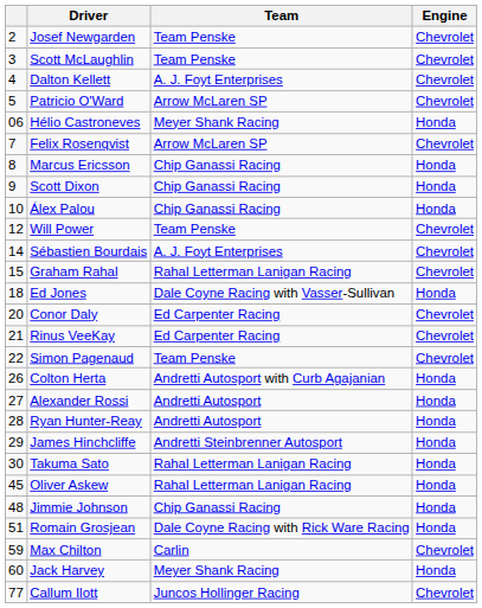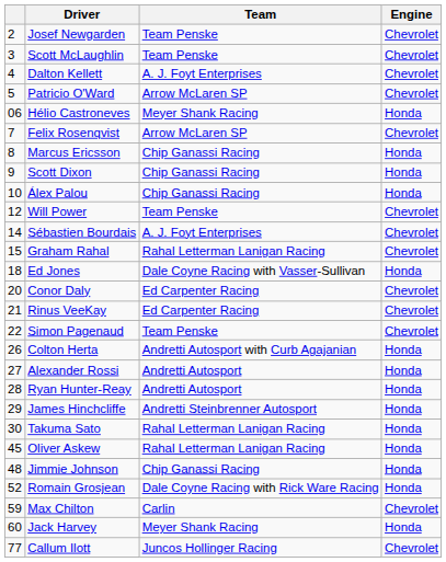 <table class="wikitable" style="font-size: 85%;">
 <tr>
 <th align="center"></th>
 <th>Driver</th>
 <th>Team</th>
 <th>Engine</th>
 </tr>
 <tr>
 <td>2</td>
 <td> <a href='#'>Josef Newgarden</a></td>
 <td><a href='#'>Team Penske</a></td>
 <td><a href='#'>Chevrolet</a></td>
 </tr>
 <tr>
 <td>3</td>
 <td> <a href='#'>Scott McLaughlin</a> <strong></strong></td>
 <td><a href='#'>Team Penske</a></td>
 <td><a href='#'>Chevrolet</a></td>
 </tr>
 <tr>
 <td>4</td>
 <td> <a href='#'>Dalton Kellett</a></td>
 <td><a href='#'>A. J. Foyt Enterprises</a></td>
 <td><a href='#'>Chevrolet</a></td>
 </tr>
 <tr>
 <td>5</td>
 <td> <a href='#'>Patricio O'Ward</a></td>
 <td><a href='#'>Arrow McLaren SP</a></td>
 <td><a href='#'>Chevrolet</a></td>
 </tr>
 <tr>
 <td>06</td>
 <td> <a href='#'>Hélio Castroneves</a></td>
 <td><a href='#'>Meyer Shank Racing</a></td>
 <td><a href='#'>Honda</a></td>
 </tr>
 <tr>
 <td>7</td>
 <td> <a href='#'>Felix Rosenqvist</a></td>
 <td><a href='#'>Arrow McLaren SP</a></td>
 <td><a href='#'>Chevrolet</a></td>
 </tr>
 <tr>
 <td>8</td>
 <td> <a href='#'>Marcus Ericsson</a></td>
 <td><a href='#'>Chip Ganassi Racing</a></td>
 <td><a href='#'>Honda</a></td>
 </tr>
 <tr>
 <td>9</td>
 <td> <a href='#'>Scott Dixon</a></td>
 <td><a href='#'>Chip Ganassi Racing</a></td>
 <td><a href='#'>Honda</a></td>
 </tr>
 <tr>
 <td>10</td>
 <td> <a href='#'>Álex Palou</a></td>
 <td><a href='#'>Chip Ganassi Racing</a></td>
 <td><a href='#'>Honda</a></td>
 </tr>
 <tr>
 <td>12</td>
 <td> <a href='#'>Will Power</a></td>
 <td><a href='#'>Team Penske</a></td>
 <td><a href='#'>Chevrolet</a></td>
 </tr>
 <tr>
 <td>14</td>
 <td> <a href='#'>Sébastien Bourdais</a></td>
 <td><a href='#'>A. J. Foyt Enterprises</a></td>
 <td><a href='#'>Chevrolet</a></td>
 </tr>
 <tr>
 <td>15</td>
 <td> <a href='#'>Graham Rahal</a></td>
 <td><a href='#'>Rahal Letterman Lanigan Racing</a></td>
 <td><a href='#'>Chevrolet</a></td>
 </tr>
 <tr>
 <td>18</td>
 <td> <a href='#'>Ed Jones</a></td>
 <td><a href='#'>Dale Coyne Racing</a> with <a href='#'>Vasser</a>-Sullivan</td>
 <td><a href='#'>Honda</a></td>
 </tr>
 <tr>
 <td>20</td>
 <td> <a href='#'>Conor Daly</a></td>
 <td><a href='#'>Ed Carpenter Racing</a></td>
 <td><a href='#'>Chevrolet</a></td>
 </tr>
 <tr>
 <td>21</td>
 <td> <a href='#'>Rinus VeeKay</a></td>
 <td><a href='#'>Ed Carpenter Racing</a></td>
 <td><a href='#'>Chevrolet</a></td>
 </tr>
 <tr>
 <td>22</td>
 <td> <a href='#'>Simon Pagenaud</a></td>
 <td><a href='#'>Team Penske</a></td>
 <td><a href='#'>Chevrolet</a></td>
 </tr>
 <tr>
 <td>26</td>
 <td> <a href='#'>Colton Herta</a> <strong></strong></td>
 <td><a href='#'>Andretti Autosport</a> with <a href='#'>Curb Agajanian</a></td>
 <td><a href='#'>Honda</a></td>
 </tr>
 <tr>
 <td>27</td>
 <td> <a href='#'>Alexander Rossi</a></td>
 <td><a href='#'>Andretti Autosport</a></td>
 <td><a href='#'>Honda</a></td>
 </tr>
 <tr>
 <td>28</td>
 <td> <a href='#'>Ryan Hunter-Reay</a></td>
 <td><a href='#'>Andretti Autosport</a></td>
 <td><a href='#'>Honda</a></td>
 </tr>
 <tr>
 <td>29</td>
 <td> <a href='#'>James Hinchcliffe</a></td>
 <td><a href='#'>Andretti Steinbrenner Autosport</a></td>
 <td><a href='#'>Honda</a></td>
 </tr>
 <tr>
 <td>30</td>
 <td> <a href='#'>Takuma Sato</a></td>
 <td><a href='#'>Rahal Letterman Lanigan Racing</a></td>
 <td><a href='#'>Honda</a></td>
 </tr>
 <tr>
 <td>45</td>
 <td> <a href='#'>Oliver Askew</a></td>
 <td><a href='#'>Rahal Letterman Lanigan Racing</a></td>
 <td><a href='#'>Honda</a></td>
 </tr>
 <tr>
 <td>48</td>
 <td> <a href='#'>Jimmie Johnson</a> <strong></strong></td>
 <td><a href='#'>Chip Ganassi Racing</a></td>
 <td><a href='#'>Honda</a></td>
 </tr>
 <tr>
-<td>51</td>
+<td>52</td>
 <td> <a href='#'>Romain Grosjean</a> <strong></strong></td>
 <td><a href='#'>Dale Coyne Racing</a> with <a href='#'>Rick Ware Racing</a></td>
 <td><a href='#'>Honda</a></td>
 </tr>
 <tr>
 <td>59</td>
 <td> <a href='#'>Max Chilton</a></td>
 <td><a href='#'>Carlin</a></td>
 <td><a href='#'>Chevrolet</a></td>
 </tr>
 <tr>
 <td>60</td>
 <td> <a href='#'>Jack Harvey</a></td>
 <td><a href='#'>Meyer Shank Racing</a></td>
 <td><a href='#'>Honda</a></td>
 </tr>
 <tr>
 <td>77</td>
 <td> <a href='#'>Callum Ilott</a> <strong></strong></td>
 <td><a href='#'>Juncos Hollinger Racing</a></td>
 <td><a href='#'>Chevrolet</a></td>
 </tr>
 </table>
